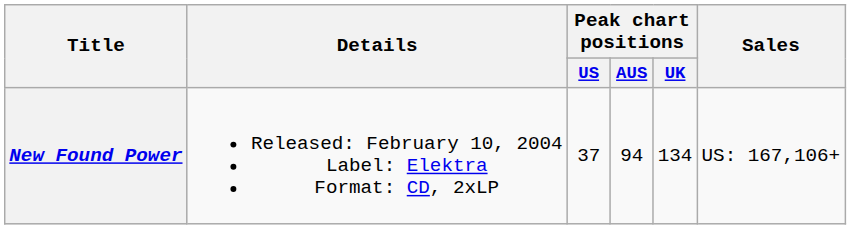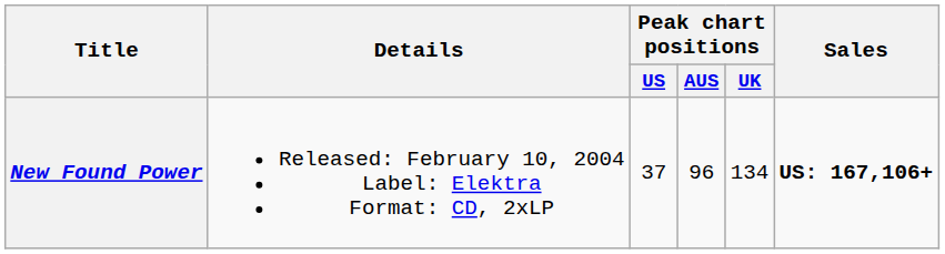 <table class="wikitable plainrowheaders" style="text-align:center;" border="1">
 <tr>
 <th rowspan="2">Title</th>
 <th rowspan="2">Details</th>
 <th colspan="3">Peak chart positions</th>
 <th rowspan="2">Sales</th>
 </tr>
 <tr>
 <th scope="col" style="width:2em;font-size:90%;"><a href='#'>US</a><br></th>
 <th scope="col" style="width:2em;font-size:90%;"><a href='#'>AUS</a><br></th>
 <th scope="col" style="width:2em;font-size:90%;"><a href='#'>UK</a><br></th>
 </tr>
 <tr>
 <th scope="row"><em><a href='#'>New Found Power</a></em></th>
 <td><br><ul><li>Released: February 10, 2004</li><li>Label: <a href='#'>Elektra</a></li><li>Format: <a href='#'>CD</a>, 2xLP</li></ul></td>
 <td>37</td>
-<td>94</td>
+<td>96</td>
 <td>134</td>
-<td>US: 167,106+</td>
+<td><strong>US: 167,106+</strong></td>
 </tr>
 </table>
